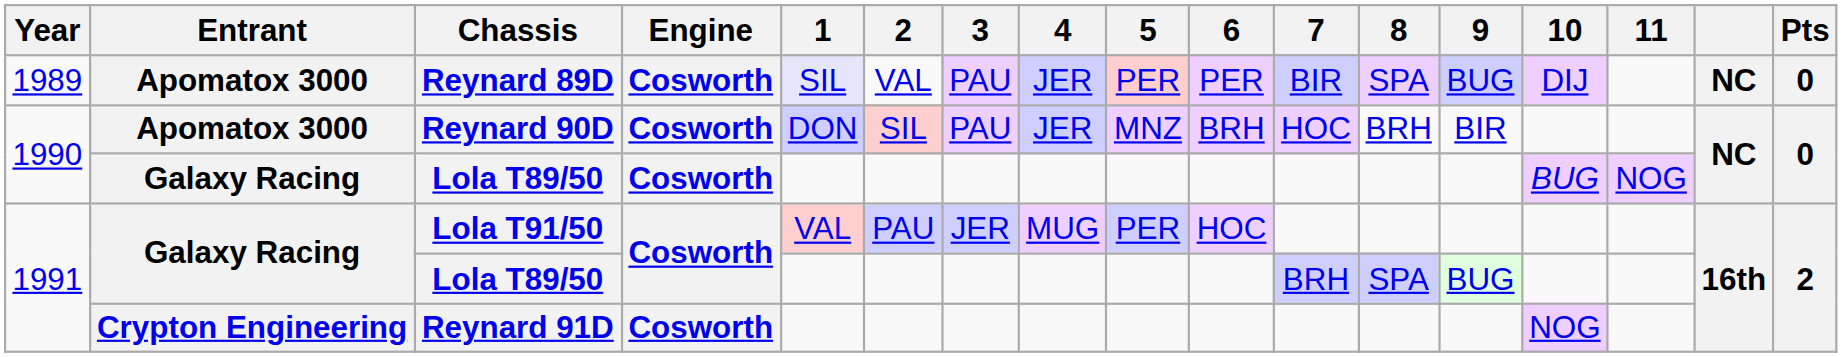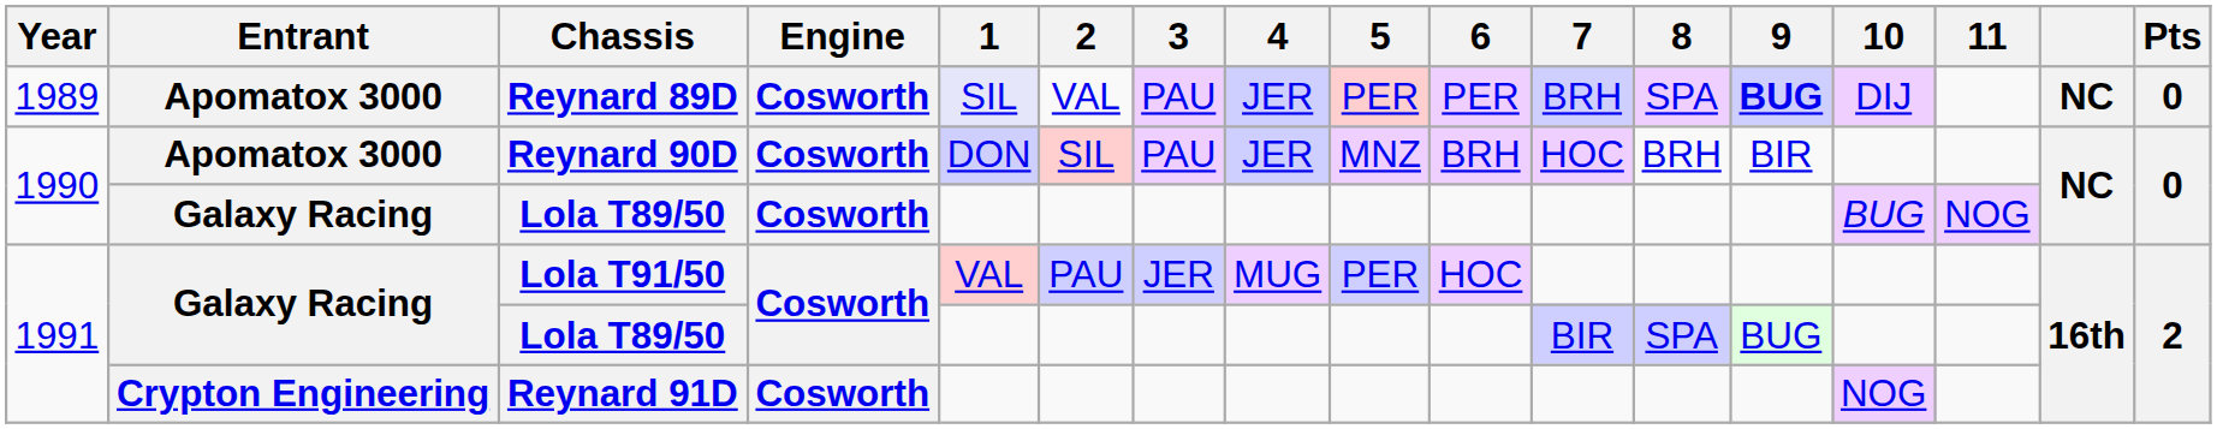 <table class="wikitable" style="text-align:center; font-size:90%">
 <tr>
 <th>Year</th>
 <th>Entrant</th>
 <th>Chassis</th>
 <th>Engine</th>
 <th>1</th>
 <th>2</th>
 <th>3</th>
 <th>4</th>
 <th>5</th>
 <th>6</th>
 <th>7</th>
 <th>8</th>
 <th>9</th>
 <th>10</th>
 <th>11</th>
 <th></th>
 <th>Pts</th>
 </tr>
 <tr>
 <td><a href='#'>1989</a></td>
 <th>Apomatox 3000</th>
 <th><a href='#'>Reynard 89D</a></th>
 <th><a href='#'>Cosworth</a></th>
 <td style="background: lavender;"><a href='#'>SIL</a></td>
 <td><a href='#'>VAL</a></td>
 <td style="background:#EFCFFF;"><a href='#'>PAU</a><br></td>
 <td style="background:#CFCFFF;"><a href='#'>JER</a><br></td>
 <td style="background:#FFCFCF;"><a href='#'>PER</a><br></td>
 <td style="background:#EFCFFF;"><a href='#'>PER</a><br></td>
-<td style="background:#CFCFFF;"><a href='#'>BIR</a><br></td>
+<td style="background:#CFCFFF;"><a href='#'>BRH</a><br></td>
 <td style="background:#EFCFFF;"><a href='#'>SPA</a><br></td>
-<td style="background:#CFCFFF;"><a href='#'>BUG</a><br></td>
+<td style="background:#CFCFFF;"><strong><a href='#'>BUG</a><br></strong></td>
 <td style="background:#EFCFFF;"><a href='#'>DIJ</a><br></td>
 <td></td>
 <th>NC</th>
 <th>0</th>
 </tr>
 <tr>
 <td rowspan=2><a href='#'>1990</a></td>
 <th>Apomatox 3000</th>
 <th><a href='#'>Reynard 90D</a></th>
 <th><a href='#'>Cosworth</a></th>
 <td style="background:#CFCFFF;"><a href='#'>DON</a><br></td>
 <td style="background:#FFCFCF;"><a href='#'>SIL</a><br></td>
 <td style="background:#EFCFFF;"><a href='#'>PAU</a><br></td>
 <td style="background:#CFCFFF;"><a href='#'>JER</a><br></td>
 <td style="background:#EFCFFF;"><a href='#'>MNZ</a><br></td>
 <td style="background:#EFCFFF;"><a href='#'>BRH</a><br></td>
 <td style="background:#EFCFFF;"><a href='#'>HOC</a><br></td>
 <td><a href='#'>BRH</a></td>
 <td><a href='#'>BIR</a></td>
 <td></td>
 <td></td>
 <th rowspan=2>NC</th>
 <th rowspan=2>0</th>
 </tr>
 <tr>
 <th>Galaxy Racing</th>
 <th><a href='#'>Lola T89/50</a></th>
 <th><a href='#'>Cosworth</a></th>
 <td></td>
 <td></td>
 <td></td>
 <td></td>
 <td></td>
 <td></td>
 <td></td>
 <td></td>
 <td></td>
 <td style="background:#EFCFFF;"><em><a href='#'>BUG</a></em><br></td>
 <td style="background:#EFCFFF;"><a href='#'>NOG</a><br></td>
 </tr>
 <tr>
 <td rowspan=3><a href='#'>1991</a></td>
 <th rowspan=2>Galaxy Racing</th>
 <th><a href='#'>Lola T91/50</a></th>
 <th rowspan=2><a href='#'>Cosworth</a></th>
 <td style="background:#FFCFCF;"><a href='#'>VAL</a><br></td>
 <td style="background:#CFCFFF;"><a href='#'>PAU</a><br></td>
 <td style="background:#CFCFFF;"><a href='#'>JER</a><br></td>
 <td style="background:#EFCFFF;"><a href='#'>MUG</a><br></td>
 <td style="background:#CFCFFF;"><a href='#'>PER</a><br></td>
 <td style="background:#EFCFFF;"><a href='#'>HOC</a><br></td>
 <td></td>
 <td></td>
 <td></td>
 <td></td>
 <td></td>
 <th rowspan=3>16th</th>
 <th rowspan=3>2</th>
 </tr>
 <tr>
 <th><a href='#'>Lola T89/50</a></th>
 <td></td>
 <td></td>
 <td></td>
 <td></td>
 <td></td>
 <td></td>
-<td style="background:#CFCFFF;"><a href='#'>BRH</a><br></td>
+<td style="background:#CFCFFF;"><a href='#'>BIR</a><br></td>
 <td style="background:#CFCFFF;"><a href='#'>SPA</a><br></td>
 <td style="background:#dfffdf;"><a href='#'>BUG</a><br></td>
 <td></td>
 <td></td>
 </tr>
 <tr>
 <th><a href='#'>Crypton Engineering</a></th>
 <th><a href='#'>Reynard 91D</a></th>
 <th><a href='#'>Cosworth</a></th>
 <td></td>
 <td></td>
 <td></td>
 <td></td>
 <td></td>
 <td></td>
 <td></td>
 <td></td>
 <td></td>
 <td style="background:#EFCFFF;"><a href='#'>NOG</a><br></td>
 <td></td>
 </tr>
 </table>
